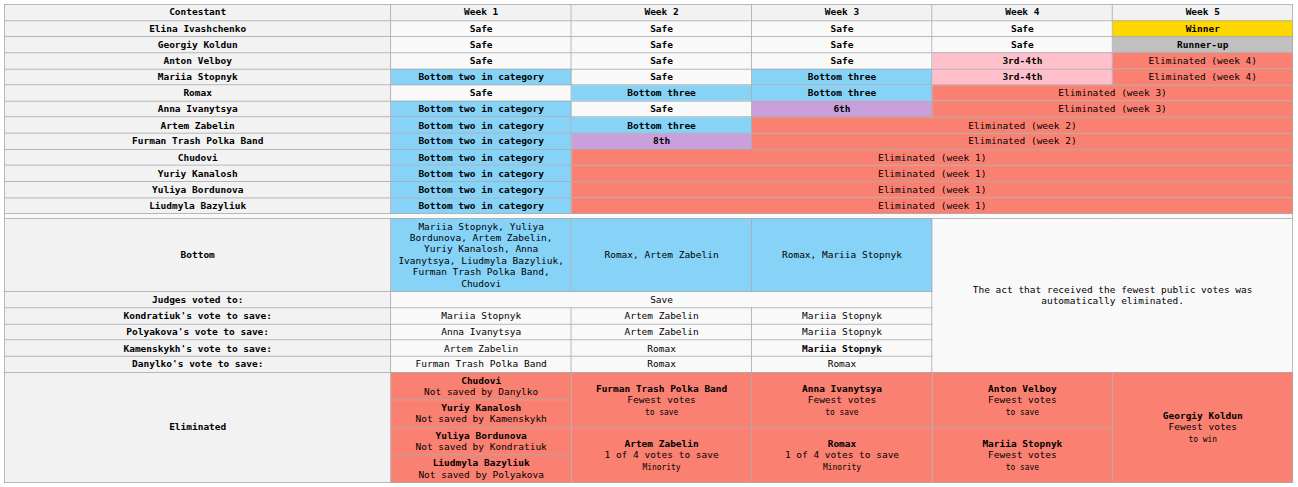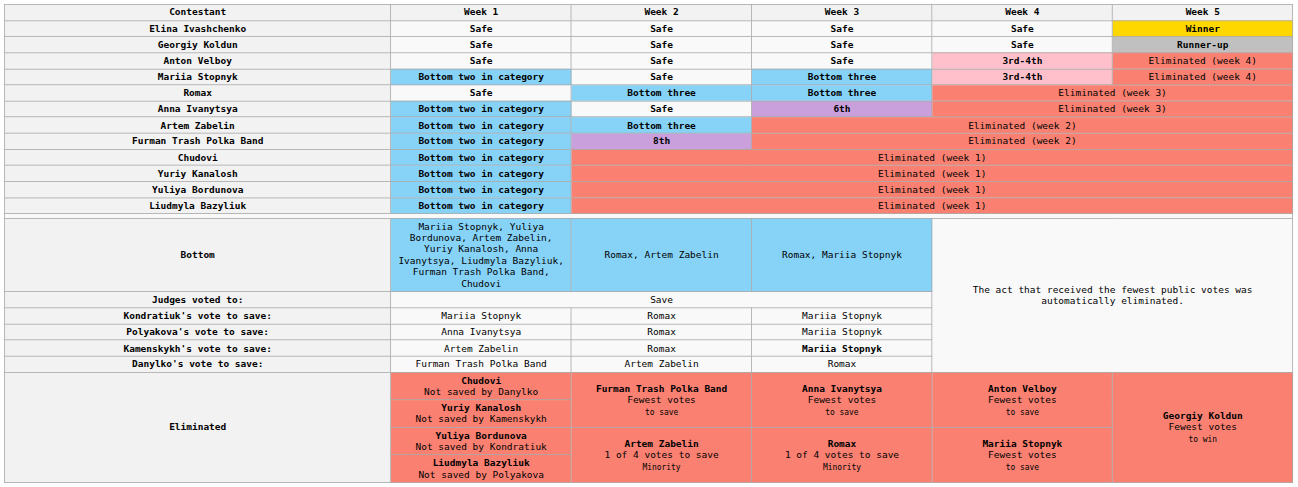 <table class="wikitable" style="text-align:center; font-size:89%">
 <tr>
 <th style="width:15%" rowspan="1" scope="col">Contestant</th>
 <th style="width:7%" rowspan="1" scope="col">Week 1</th>
 <th style="width:7%" rowspan="1" scope="col">Week 2</th>
 <th style="width:7%" rowspan="1" scope="col">Week 3</th>
 <th style="width:7%" rowspan="1" scope="col">Week 4</th>
 <th style="width:7%" rowspan="1" scope="col">Week 5</th>
 </tr>
 <tr>
 <th scope="row">Elina Ivashchenko</th>
 <td><strong>Safe</strong></td>
 <td><strong>Safe</strong></td>
 <td><strong>Safe</strong></td>
 <td><strong>Safe</strong></td>
 <td style="background:gold"><strong>Winner</strong></td>
 </tr>
 <tr>
 <th scope="row">Georgiy Koldun</th>
 <td><strong>Safe</strong></td>
 <td><strong>Safe</strong></td>
 <td><strong>Safe</strong></td>
 <td><strong>Safe</strong></td>
 <td style="background:silver"><strong>Runner-up</strong></td>
 </tr>
 <tr>
 <th scope="row">Anton Velboy</th>
 <td><strong>Safe</strong></td>
 <td><strong>Safe</strong></td>
 <td><strong>Safe</strong></td>
 <td style="background:pink"><strong>3rd-4th</strong></td>
 <td colspan="2" style="background:salmon">Eliminated (week 4)</td>
 </tr>
 <tr>
 <th scope="row">Mariia Stopnyk</th>
 <td style="background:#87D3F8"><strong>Bottom two in category</strong></td>
 <td><strong>Safe</strong></td>
 <td style="background:#87D3F8"><strong>Bottom three</strong></td>
 <td style="background:pink"><strong>3rd-4th</strong></td>
 <td colspan="2" style="background:salmon">Eliminated (week 4)</td>
 </tr>
 <tr>
 <th scope="row">Romax</th>
 <td><strong>Safe</strong></td>
 <td style="background:#87D3F8"><strong>Bottom three</strong></td>
 <td style="background:#87D3F8"><strong>Bottom three</strong></td>
 <td colspan="2" style="background:salmon">Eliminated (week 3)</td>
 </tr>
 <tr>
 <th scope="row">Anna Ivanytsya</th>
 <td style="background:#87D3F8"><strong>Bottom two in category</strong></td>
 <td><strong>Safe</strong></td>
 <td style="background:#C9A0DC"><strong>6th</strong></td>
 <td colspan="2" style="background:salmon">Eliminated (week 3)</td>
 </tr>
 <tr>
 <th scope="row">Artem Zabelin</th>
 <td style="background:#87D3F8"><strong>Bottom two in category</strong></td>
 <td style="background:#87D3F8"><strong>Bottom three</strong></td>
 <td colspan="3" style="background:salmon">Eliminated (week 2)</td>
 </tr>
 <tr>
 <th scope="row">Furman Trash Polka Band</th>
 <td style="background:#87D3F8"><strong>Bottom two in category</strong></td>
 <td style="background:#C9A0DC"><strong>8th</strong></td>
 <td colspan="3" style="background:salmon">Eliminated (week 2)</td>
 </tr>
 <tr>
 <th scope="row">Chudovi</th>
 <td style="background:#87D3F8"><strong>Bottom two in category</strong></td>
 <td colspan="4" style="background:salmon">Eliminated (week 1)</td>
 </tr>
 <tr>
 <th scope="row">Yuriy Kanalosh</th>
 <td style="background:#87D3F8"><strong>Bottom two in category</strong></td>
 <td colspan="4" style="background:salmon">Eliminated (week 1)</td>
 </tr>
 <tr>
 <th scope="row">Yuliya Bordunova</th>
 <td style="background:#87D3F8"><strong>Bottom two in category</strong></td>
 <td colspan="4" style="background:salmon">Eliminated (week 1)</td>
 </tr>
 <tr>
 <th scope="row">Liudmyla Bazyliuk</th>
 <td style="background:#87D3F8"><strong>Bottom two in category</strong></td>
 <td colspan="4" style="background:salmon">Eliminated (week 1)</td>
 </tr>
 <tr>
 <td colspan="6"></td>
 </tr>
 <tr>
 <th scope="row">Bottom</th>
 <td style="background:#87D3F8">Mariia Stopnyk, Yuliya Bordunova, Artem Zabelin, Yuriy Kanalosh, Anna Ivanytsya, Liudmyla Bazyliuk, Furman Trash Polka Band, Chudovi</td>
 <td style="background:#87D3F8">Romax, Artem Zabelin</td>
 <td style="background:#87D3F8">Romax, Mariia Stopnyk</td>
 <td rowspan="6" colspan="2">The act that received the fewest public votes was automatically eliminated.</td>
 </tr>
 <tr>
 <th scope="row">Judges voted to:</th>
 <td colspan="3">Save</td>
 </tr>
 <tr>
 <th scope="row">Kondratiuk's vote to save:</th>
 <td>Mariia Stopnyk</td>
-<td>Artem Zabelin</td>
+<td>Romax</td>
 <td>Mariia Stopnyk</td>
 </tr>
 <tr>
 <th scope="row">Polyakova's vote to save:</th>
 <td>Anna Ivanytsya</td>
-<td>Artem Zabelin</td>
+<td>Romax</td>
 <td>Mariia Stopnyk</td>
 </tr>
 <tr>
 <th scope="row">Kamenskykh's vote to save:</th>
 <td>Artem Zabelin</td>
 <td>Romax</td>
 <td><strong>Mariia Stopnyk</strong></td>
 </tr>
 <tr>
 <th scope="row">Danylko's vote to save:</th>
 <td>Furman Trash Polka Band</td>
-<td>Romax</td>
+<td>Artem Zabelin</td>
 <td>Romax</td>
 </tr>
 <tr>
 <th rowspan="4">Eliminated</th>
 <td style="background:#FA8072"><strong>Chudovi</strong><br>Not saved by Danylko<br></td>
 <td style="background:#FA8072" rowspan="2"><strong>Furman Trash Polka Band</strong><br>Fewest votes<br><small>to save</small></td>
 <td style="background:#FA8072" rowspan="2"><strong>Anna Ivanytsya</strong><br>Fewest votes<br><small>to save</small></td>
 <td style="background:#FA8072" rowspan="2"><strong>Anton Velboy</strong><br>Fewest votes<br><small>to save</small></td>
 <td style="background:#FA8072" rowspan="4"><strong>Georgiy Koldun</strong><br>Fewest votes<br><small>to win</small></td>
 </tr>
 <tr>
 <td style="background:#FA8072"><strong>Yuriy Kanalosh</strong><br>Not saved by Kamenskykh<br></td>
 </tr>
 <tr>
 <td style="background:#FA8072"><strong>Yuliya Bordunova</strong><br>Not saved by Kondratiuk<br></td>
 <td style="background:#FA8072" rowspan="2"><strong>Artem Zabelin</strong><br>1 of 4 votes to save<br><small>Minority</small></td>
 <td style="background:#FA8072" rowspan="2"><strong>Romax</strong><br>1 of 4 votes to save<br><small>Minority</small></td>
 <td style="background:#FA8072" rowspan="2"><strong>Mariia Stopnyk</strong><br>Fewest votes<br><small>to save</small></td>
 </tr>
 <tr>
 <td style="background:#FA8072"><strong>Liudmyla Bazyliuk</strong><br>Not saved by Polyakova<br></td>
 </tr>
 </table>
